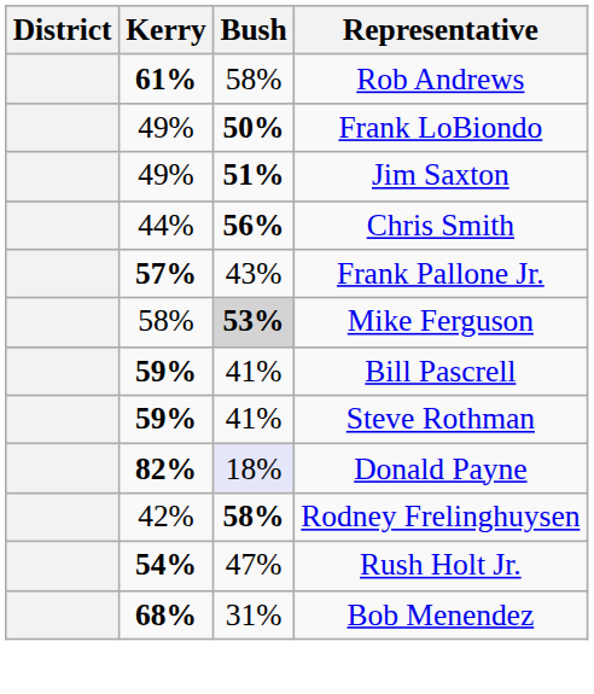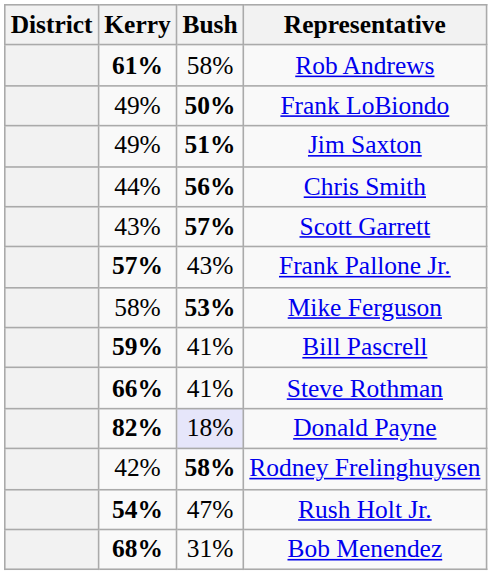 <table class=wikitable>
 <tr>
 <th>District</th>
 <th>Kerry</th>
 <th>Bush</th>
 <th>Representative</th>
 </tr>
 <tr align=center>
 <th></th>
 <td><strong>61%</strong></td>
 <td>58%</td>
 <td><a href='#'>Rob Andrews</a></td>
 </tr>
 <tr align=center>
 <th></th>
 <td>49%</td>
 <td><strong>50%</strong></td>
 <td><a href='#'>Frank LoBiondo</a></td>
 </tr>
 <tr align=center>
 <th></th>
 <td>49%</td>
 <td><strong>51%</strong></td>
 <td><a href='#'>Jim Saxton</a></td>
 </tr>
 <tr align=center>
 <th></th>
 <td>44%</td>
 <td><strong>56%</strong></td>
 <td><a href='#'>Chris Smith</a></td>
 </tr>
 <tr align=center>
 <th></th>
+<td>43%</td>
+<td><strong>57%</strong></td>
+<td><a href='#'>Scott Garrett</a></td>
+</tr>
+<tr align=center>
+<th></th>
 <td><strong>57%</strong></td>
 <td>43%</td>
 <td><a href='#'>Frank Pallone Jr.</a></td>
 </tr>
 <tr align=center>
 <th></th>
 <td>58%</td>
-<td style="background: lightgrey;"><strong>53%</strong></td>
+<td><strong>53%</strong></td>
 <td><a href='#'>Mike Ferguson</a></td>
 </tr>
 <tr align=center>
 <th></th>
 <td><strong>59%</strong></td>
 <td>41%</td>
 <td><a href='#'>Bill Pascrell</a></td>
 </tr>
 <tr align=center>
 <th></th>
-<td><strong>59%</strong></td>
+<td><strong>66%</strong></td>
 <td>41%</td>
 <td><a href='#'>Steve Rothman</a></td>
 </tr>
 <tr align=center>
 <th></th>
 <td><strong>82%</strong></td>
 <td style="background: lavender;">18%</td>
 <td><a href='#'>Donald Payne</a></td>
 </tr>
 <tr align=center>
 <th></th>
 <td>42%</td>
 <td><strong>58%</strong></td>
 <td><a href='#'>Rodney Frelinghuysen</a></td>
 </tr>
 <tr align=center>
 <th></th>
 <td><strong>54%</strong></td>
 <td>47%</td>
 <td><a href='#'>Rush Holt Jr.</a></td>
 </tr>
 <tr align=center>
 <th></th>
 <td><strong>68%</strong></td>
 <td>31%</td>
 <td><a href='#'>Bob Menendez</a></td>
 </tr>
 </table>
